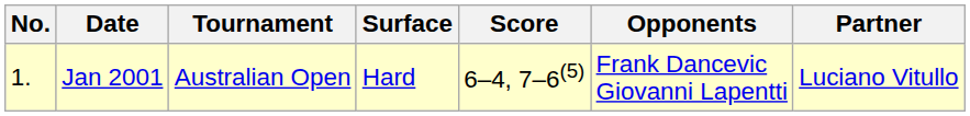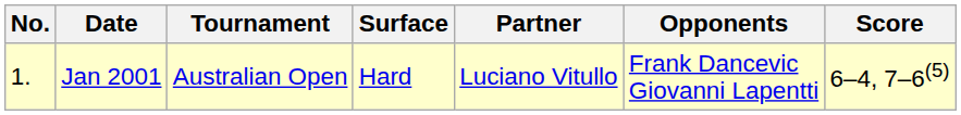 <table class="sortable wikitable">
 <tr>
 <th>No.</th>
 <th>Date</th>
 <th>Tournament</th>
 <th>Surface</th>
+<th>Partner</th>
+<th>Opponents</th>
 <th class="unsortable">Score</th>
-<th>Opponents</th>
-<th>Partner</th>
 </tr>
 <tr style="background:#ffc;">
 <td>1.</td>
 <td><a href='#'>Jan 2001</a></td>
 <td><a href='#'>Australian Open</a></td>
 <td><a href='#'>Hard</a></td>
+<td> <a href='#'>Luciano Vitullo</a></td>
+<td> <a href='#'>Frank Dancevic</a><br> <a href='#'>Giovanni Lapentti</a></td>
 <td>6–4, 7–6<sup>(5)</sup></td>
-<td> <a href='#'>Frank Dancevic</a><br> <a href='#'>Giovanni Lapentti</a></td>
-<td> <a href='#'>Luciano Vitullo</a></td>
 </tr>
 </table>
